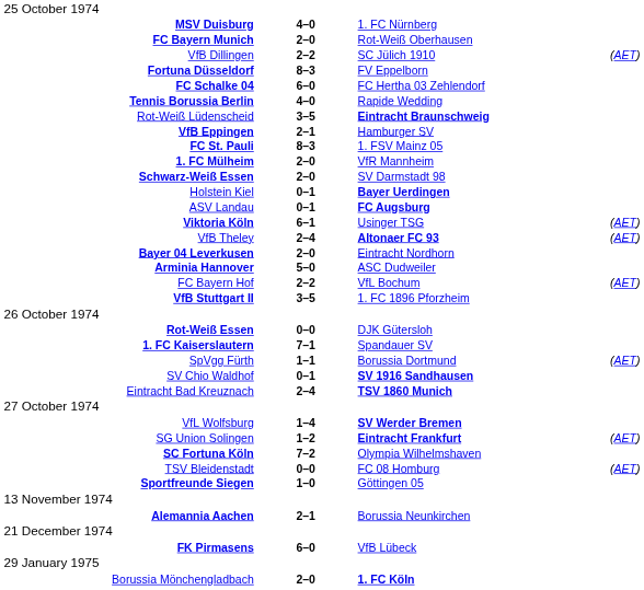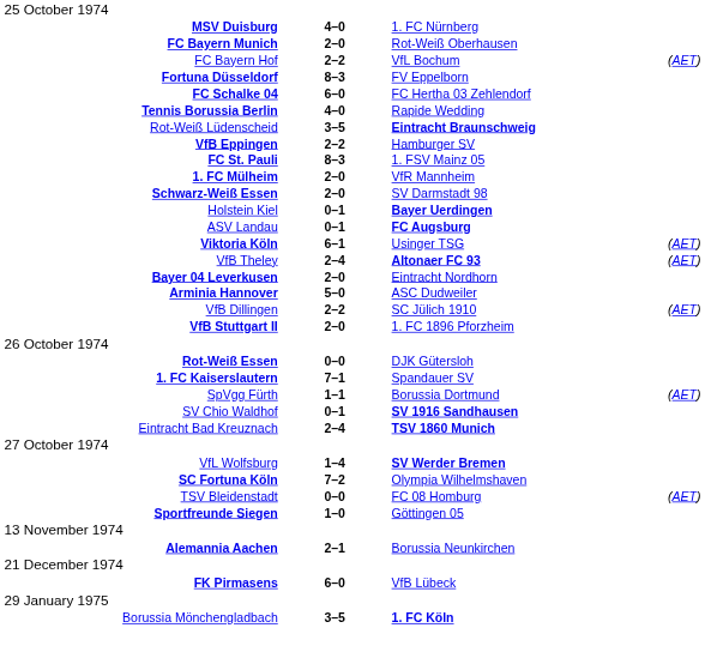 <table width=100% cellspacing=1>
 <tr>
 <th width=25%></th>
 <th width=10%></th>
 <th width=25%></th>
 <th></th>
 </tr>
 <tr>
 <td>25 October 1974</td>
 </tr>
 <tr style=font-size:90%>
 <td align=right><strong><a href='#'>MSV Duisburg</a></strong></td>
 <td align=center><strong>4–0</strong></td>
 <td><a href='#'>1. FC Nürnberg</a></td>
 </tr>
 <tr style=font-size:90%>
 <td align=right><strong><a href='#'>FC Bayern Munich</a></strong></td>
 <td align=center><strong>2–0</strong></td>
 <td><a href='#'>Rot-Weiß Oberhausen</a></td>
 </tr>
 <tr style=font-size:90%>
-<td align=right><a href='#'>VfB Dillingen</a></td>
+<td align=right><a href='#'>FC Bayern Hof</a></td>
 <td align=center><strong>2–2</strong></td>
-<td><a href='#'>SC Jülich 1910</a></td>
+<td><a href='#'>VfL Bochum</a></td>
 <td><em>(<a href='#'>AET</a>)</em></td>
 </tr>
 <tr style=font-size:90%>
 <td align=right><strong><a href='#'>Fortuna Düsseldorf</a></strong></td>
 <td align=center><strong>8–3</strong></td>
 <td><a href='#'>FV Eppelborn</a></td>
 </tr>
 <tr style=font-size:90%>
 <td align=right><strong><a href='#'>FC Schalke 04</a></strong></td>
 <td align=center><strong>6–0</strong></td>
 <td><a href='#'>FC Hertha 03 Zehlendorf</a></td>
 </tr>
 <tr style=font-size:90%>
 <td align=right><strong><a href='#'>Tennis Borussia Berlin</a></strong></td>
 <td align=center><strong>4–0</strong></td>
 <td><a href='#'>Rapide Wedding</a></td>
 </tr>
 <tr style=font-size:90%>
 <td align=right><a href='#'>Rot-Weiß Lüdenscheid</a></td>
 <td align=center><strong>3–5</strong></td>
 <td><strong><a href='#'>Eintracht Braunschweig</a></strong></td>
 </tr>
 <tr style=font-size:90%>
 <td align=right><strong><a href='#'>VfB Eppingen</a></strong></td>
-<td align=center><strong>2–1</strong></td>
+<td align=center><strong>2–2</strong></td>
 <td><a href='#'>Hamburger SV</a></td>
 </tr>
 <tr style=font-size:90%>
 <td align=right><strong><a href='#'>FC St. Pauli</a></strong></td>
 <td align=center><strong>8–3</strong></td>
 <td><a href='#'>1. FSV Mainz 05</a></td>
 </tr>
 <tr style=font-size:90%>
 <td align=right><strong><a href='#'>1. FC Mülheim</a></strong></td>
 <td align=center><strong>2–0</strong></td>
 <td><a href='#'>VfR Mannheim</a></td>
 </tr>
 <tr style=font-size:90%>
 <td align=right><strong><a href='#'>Schwarz-Weiß Essen</a></strong></td>
 <td align=center><strong>2–0</strong></td>
 <td><a href='#'>SV Darmstadt 98</a></td>
 </tr>
 <tr style=font-size:90%>
 <td align=right><a href='#'>Holstein Kiel</a></td>
 <td align=center><strong>0–1</strong></td>
 <td><strong><a href='#'>Bayer Uerdingen</a></strong></td>
 </tr>
 <tr style=font-size:90%>
 <td align=right><a href='#'>ASV Landau</a></td>
 <td align=center><strong>0–1</strong></td>
 <td><strong><a href='#'>FC Augsburg</a></strong></td>
 </tr>
 <tr style=font-size:90%>
 <td align=right><strong><a href='#'>Viktoria Köln</a></strong></td>
 <td align=center><strong>6–1</strong></td>
 <td><a href='#'>Usinger TSG</a></td>
 <td><em>(<a href='#'>AET</a>)</em></td>
 </tr>
 <tr style=font-size:90%>
 <td align=right><a href='#'>VfB Theley</a></td>
 <td align=center><strong>2–4</strong></td>
 <td><strong><a href='#'>Altonaer FC 93</a></strong></td>
 <td><em>(<a href='#'>AET</a>)</em></td>
 </tr>
 <tr style=font-size:90%>
 <td align=right><strong><a href='#'>Bayer 04 Leverkusen</a></strong></td>
 <td align=center><strong>2–0</strong></td>
 <td><a href='#'>Eintracht Nordhorn</a></td>
 </tr>
 <tr style=font-size:90%>
 <td align=right><strong><a href='#'>Arminia Hannover</a></strong></td>
 <td align=center><strong>5–0</strong></td>
 <td><a href='#'>ASC Dudweiler</a></td>
 </tr>
 <tr style=font-size:90%>
-<td align=right><a href='#'>FC Bayern Hof</a></td>
+<td align=right><a href='#'>VfB Dillingen</a></td>
 <td align=center><strong>2–2</strong></td>
-<td><a href='#'>VfL Bochum</a></td>
+<td><a href='#'>SC Jülich 1910</a></td>
 <td><em>(<a href='#'>AET</a>)</em></td>
 </tr>
 <tr style=font-size:90%>
 <td align=right><strong><a href='#'>VfB Stuttgart II</a></strong></td>
-<td align=center><strong>3–5</strong></td>
+<td align=center><strong>2–0</strong></td>
 <td><a href='#'>1. FC 1896 Pforzheim</a></td>
 </tr>
 <tr>
 <td>26 October 1974</td>
 </tr>
 <tr style=font-size:90%>
 <td align=right><strong><a href='#'>Rot-Weiß Essen</a></strong></td>
 <td align=center><strong>0–0</strong></td>
 <td><a href='#'>DJK Gütersloh</a></td>
 </tr>
 <tr style=font-size:90%>
 <td align=right><strong><a href='#'>1. FC Kaiserslautern</a></strong></td>
 <td align=center><strong>7–1</strong></td>
 <td><a href='#'>Spandauer SV</a></td>
 </tr>
 <tr style=font-size:90%>
 <td align=right><a href='#'>SpVgg Fürth</a></td>
 <td align=center><strong>1–1</strong></td>
 <td><a href='#'>Borussia Dortmund</a></td>
 <td><em>(<a href='#'>AET</a>)</em></td>
 </tr>
 <tr style=font-size:90%>
 <td align=right><a href='#'>SV Chio Waldhof</a></td>
 <td align=center><strong>0–1</strong></td>
 <td><strong><a href='#'>SV 1916 Sandhausen</a></strong></td>
 </tr>
 <tr style=font-size:90%>
 <td align=right><a href='#'>Eintracht Bad Kreuznach</a></td>
 <td align=center><strong>2–4</strong></td>
 <td><strong><a href='#'>TSV 1860 Munich</a></strong></td>
 </tr>
 <tr>
 <td>27 October 1974</td>
 </tr>
 <tr style=font-size:90%>
 <td align=right><a href='#'>VfL Wolfsburg</a></td>
 <td align=center><strong>1–4</strong></td>
 <td><strong><a href='#'>SV Werder Bremen</a></strong></td>
 </tr>
 <tr style=font-size:90%>
-<td align=right><a href='#'>SG Union Solingen</a></td>
-<td align=center><strong>1–2</strong></td>
-<td><strong><a href='#'>Eintracht Frankfurt</a></strong></td>
-<td><em>(<a href='#'>AET</a>)</em></td>
-</tr>
-<tr style=font-size:90%>
 <td align=right><strong><a href='#'>SC Fortuna Köln</a></strong></td>
 <td align=center><strong>7–2</strong></td>
 <td><a href='#'>Olympia Wilhelmshaven</a></td>
 </tr>
 <tr style=font-size:90%>
 <td align=right><a href='#'>TSV Bleidenstadt</a></td>
 <td align=center><strong>0–0</strong></td>
 <td><a href='#'>FC 08 Homburg</a></td>
 <td><em>(<a href='#'>AET</a>)</em></td>
 </tr>
 <tr style=font-size:90%>
 <td align=right><strong><a href='#'>Sportfreunde Siegen</a></strong></td>
 <td align=center><strong>1–0</strong></td>
 <td><a href='#'>Göttingen 05</a></td>
 </tr>
 <tr>
 <td>13 November 1974</td>
 </tr>
 <tr style=font-size:90%>
 <td align=right><strong><a href='#'>Alemannia Aachen</a></strong></td>
 <td align=center><strong>2–1</strong></td>
 <td><a href='#'>Borussia Neunkirchen</a></td>
 </tr>
 <tr>
 <td>21 December 1974</td>
 </tr>
 <tr style=font-size:90%>
 <td align=right><strong><a href='#'>FK Pirmasens</a></strong></td>
 <td align=center><strong>6–0</strong></td>
 <td><a href='#'>VfB Lübeck</a></td>
 </tr>
 <tr>
 <td>29 January 1975</td>
 </tr>
 <tr style=font-size:90%>
 <td align=right><a href='#'>Borussia Mönchengladbach</a></td>
-<td align=center><strong>2–0</strong></td>
+<td align=center><strong>3–5</strong></td>
 <td><strong><a href='#'>1. FC Köln</a></strong></td>
 </tr>
 </table>
